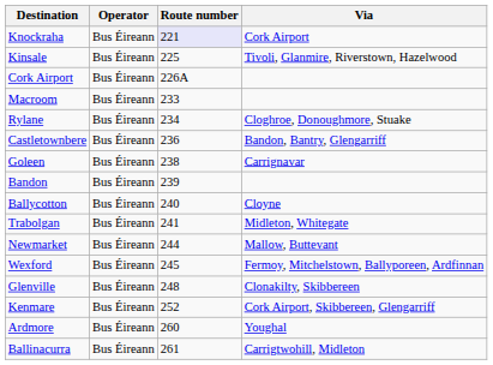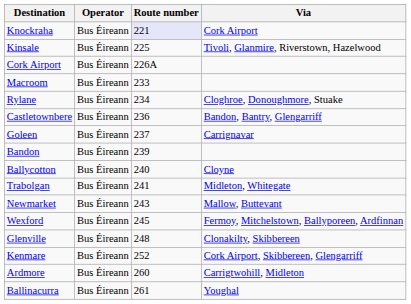 <table class="wikitable sortable" style="font-size: 90%" width= align=>
 <tr style="background:lightgrey;">
 <th>Destination</th>
 <th>Operator</th>
 <th>Route number</th>
 <th>Via</th>
 </tr>
 <tr>
 <td><a href='#'>Knockraha</a></td>
 <td>Bus Éireann</td>
 <td style="background: lavender;">221</td>
 <td><a href='#'>Cork Airport</a></td>
 </tr>
 <tr>
 <td><a href='#'>Kinsale</a></td>
 <td>Bus Éireann</td>
 <td>225</td>
 <td><a href='#'>Tivoli</a>, <a href='#'>Glanmire</a>, Riverstown, Hazelwood</td>
 </tr>
 <tr>
 <td><a href='#'>Cork Airport</a></td>
 <td>Bus Éireann</td>
 <td>226A</td>
 <td></td>
 </tr>
 <tr>
 <td><a href='#'>Macroom</a></td>
 <td>Bus Éireann</td>
 <td>233</td>
 <td></td>
 </tr>
 <tr>
 <td><a href='#'>Rylane</a></td>
 <td>Bus Éireann</td>
 <td>234</td>
 <td><a href='#'>Cloghroe</a>, <a href='#'>Donoughmore</a>, Stuake</td>
 </tr>
 <tr>
 <td><a href='#'>Castletownbere</a></td>
 <td>Bus Éireann</td>
 <td>236</td>
 <td><a href='#'>Bandon</a>, <a href='#'>Bantry</a>, <a href='#'>Glengarriff</a></td>
 </tr>
 <tr>
 <td><a href='#'>Goleen</a></td>
 <td>Bus Éireann</td>
-<td>238</td>
+<td>237</td>
 <td><a href='#'>Carrignavar</a></td>
 </tr>
 <tr>
 <td><a href='#'>Bandon</a></td>
 <td>Bus Éireann</td>
 <td>239</td>
 <td></td>
 </tr>
 <tr>
 <td><a href='#'>Ballycotton</a></td>
 <td>Bus Éireann</td>
 <td>240</td>
 <td><a href='#'>Cloyne</a></td>
 </tr>
 <tr>
 <td><a href='#'>Trabolgan</a></td>
 <td>Bus Éireann</td>
 <td>241</td>
 <td><a href='#'>Midleton</a>, <a href='#'>Whitegate</a></td>
 </tr>
 <tr>
 <td><a href='#'>Newmarket</a></td>
 <td>Bus Éireann</td>
-<td>244</td>
+<td>243</td>
 <td><a href='#'>Mallow</a>, <a href='#'>Buttevant</a></td>
 </tr>
 <tr>
 <td><a href='#'>Wexford</a></td>
 <td>Bus Éireann</td>
 <td>245</td>
 <td><a href='#'>Fermoy</a>, <a href='#'>Mitchelstown</a>, <a href='#'>Ballyporeen</a>, <a href='#'>Ardfinnan</a></td>
 </tr>
 <tr>
 <td><a href='#'>Glenville</a></td>
 <td>Bus Éireann</td>
 <td>248</td>
 <td><a href='#'>Clonakilty</a>, <a href='#'>Skibbereen</a></td>
 </tr>
 <tr>
 <td><a href='#'>Kenmare</a></td>
 <td>Bus Éireann</td>
 <td>252</td>
 <td><a href='#'>Cork Airport</a>, <a href='#'>Skibbereen</a>, <a href='#'>Glengarriff</a></td>
 </tr>
 <tr>
 <td><a href='#'>Ardmore</a></td>
 <td>Bus Éireann</td>
 <td>260</td>
-<td><a href='#'>Youghal</a></td>
+<td><a href='#'>Carrigtwohill</a>, <a href='#'>Midleton</a></td>
 </tr>
 <tr>
 <td><a href='#'>Ballinacurra</a></td>
 <td>Bus Éireann</td>
 <td>261</td>
-<td><a href='#'>Carrigtwohill</a>, <a href='#'>Midleton</a></td>
+<td><a href='#'>Youghal</a></td>
 </tr>
 </table>
